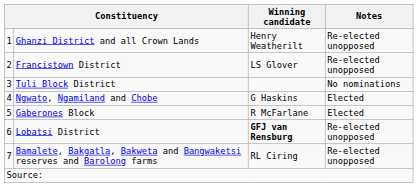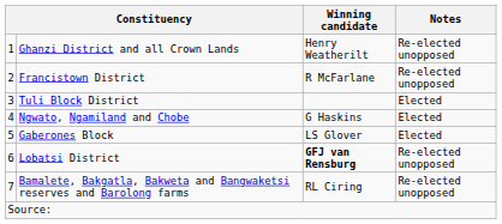 <table class=wikitable style=text-align:left>
 <tr>
 <th colspan=2>Constituency</th>
 <th>Winning candidate</th>
 <th>Notes</th>
 </tr>
 <tr>
 <td>1</td>
 <td><a href='#'>Ghanzi District</a> and all Crown Lands</td>
 <td>Henry Weatherilt</td>
 <td>Re-elected unopposed</td>
 </tr>
 <tr>
 <td>2</td>
 <td><a href='#'>Francistown</a> District</td>
-<td>LS Glover</td>
+<td>R McFarlane</td>
 <td>Re-elected unopposed</td>
 </tr>
 <tr>
 <td>3</td>
 <td><a href='#'>Tuli Block</a> District</td>
 <td></td>
-<td>No nominations</td>
+<td>Elected</td>
 </tr>
 <tr>
 <td>4</td>
 <td><a href='#'>Ngwato</a>, <a href='#'>Ngamiland</a> and <a href='#'>Chobe</a></td>
 <td>G Haskins</td>
 <td>Elected</td>
 </tr>
 <tr>
 <td>5</td>
 <td><a href='#'>Gaberones</a> Block</td>
-<td>R McFarlane</td>
+<td>LS Glover</td>
 <td>Elected</td>
 </tr>
 <tr>
 <td>6</td>
 <td><a href='#'>Lobatsi</a> District</td>
 <td><strong>GFJ van Rensburg</strong></td>
 <td>Re-elected unopposed</td>
 </tr>
 <tr>
 <td>7</td>
 <td><a href='#'>Bamalete</a>, <a href='#'>Bakgatla</a>, <a href='#'>Bakweta</a> and <a href='#'>Bangwaketsi</a> reserves and <a href='#'>Barolong</a> farms</td>
 <td>RL Ciring</td>
 <td>Re-elected unopposed</td>
 </tr>
 <tr>
 <td align=left colspan=4>Source: </td>
 </tr>
 </table>
